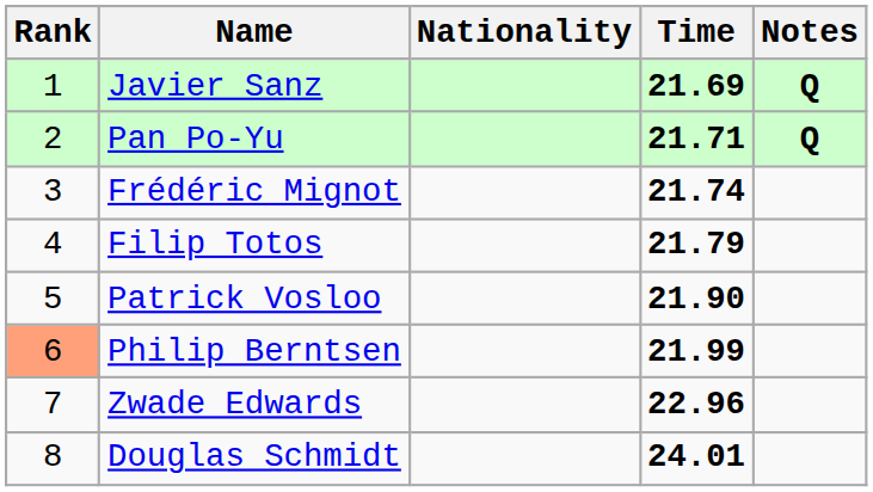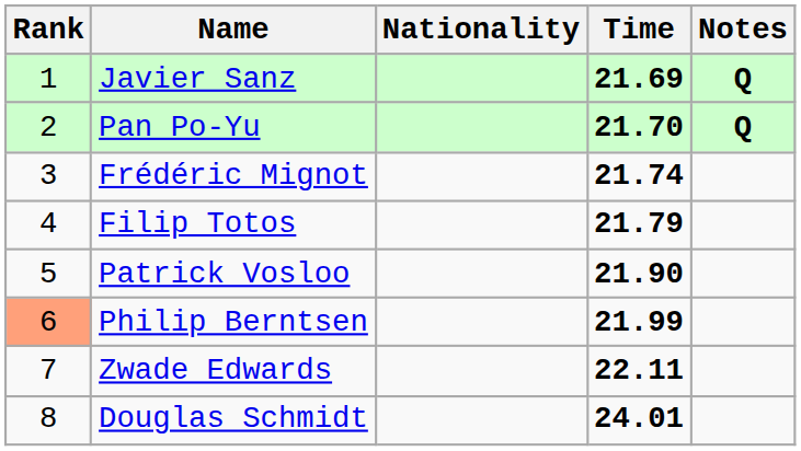 <table class="wikitable sortable" style="text-align:center">
 <tr>
 <th>Rank</th>
 <th>Name</th>
 <th>Nationality</th>
 <th>Time</th>
 <th>Notes</th>
 </tr>
 <tr bgcolor=ccffcc>
 <td>1</td>
 <td align=left><a href='#'>Javier Sanz</a></td>
 <td align=left></td>
 <td><strong>21.69</strong></td>
 <td><strong>Q</strong></td>
 </tr>
 <tr bgcolor=ccffcc>
 <td>2</td>
 <td align=left><a href='#'>Pan Po-Yu</a></td>
 <td align=left></td>
-<td><strong>21.71</strong></td>
+<td><strong>21.70</strong></td>
 <td><strong>Q</strong></td>
 </tr>
 <tr>
 <td>3</td>
 <td align=left><a href='#'>Frédéric Mignot</a></td>
 <td align=left></td>
 <td><strong>21.74</strong></td>
 <td></td>
 </tr>
 <tr>
 <td>4</td>
 <td align=left><a href='#'>Filip Totos</a></td>
 <td align=left></td>
 <td><strong>21.79</strong></td>
 <td></td>
 </tr>
 <tr>
 <td>5</td>
 <td align=left><a href='#'>Patrick Vosloo</a></td>
 <td align=left></td>
 <td><strong>21.90</strong></td>
 <td></td>
 </tr>
 <tr>
 <td style="background: lightsalmon;">6</td>
 <td align=left><a href='#'>Philip Berntsen</a></td>
 <td align=left></td>
 <td><strong>21.99</strong></td>
 <td></td>
 </tr>
 <tr>
 <td>7</td>
 <td align=left><a href='#'>Zwade Edwards</a></td>
 <td align=left></td>
-<td><strong>22.96</strong></td>
+<td><strong>22.11</strong></td>
 <td></td>
 </tr>
 <tr>
 <td>8</td>
 <td align=left><a href='#'>Douglas Schmidt</a></td>
 <td align=left></td>
 <td><strong>24.01</strong></td>
 <td></td>
 </tr>
 </table>
